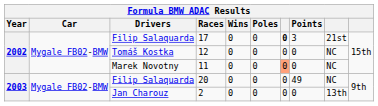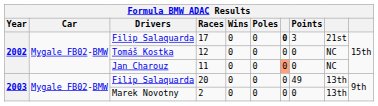 <table class="wikitable" style="font-size:95%">
 <tr>
 <th colspan=10><a href='#'>Formula BMW ADAC</a> Results</th>
 </tr>
 <tr>
 <th>Year</th>
 <th>Car</th>
 <th>Drivers</th>
 <th>Races</th>
 <th>Wins</th>
 <th>Poles</th>
 <th></th>
 <th>Points</th>
 <th></th>
 <th></th>
 </tr>
 <tr>
 <th rowspan=3><a href='#'>2002</a></th>
 <td rowspan=3><a href='#'>Mygale FB02</a>-<a href='#'>BMW</a></td>
 <td> <a href='#'>Filip Salaquarda</a></td>
 <td>17</td>
 <td>0</td>
 <td>0</td>
 <td><strong>0</strong></td>
 <td>3</td>
 <td>21st</td>
 <td rowspan=3>15th</td>
 </tr>
 <tr>
 <td> <a href='#'>Tomáš Kostka</a></td>
 <td>12</td>
 <td>0</td>
 <td>0</td>
 <td>0</td>
 <td>0</td>
 <td>NC</td>
 </tr>
 <tr>
-<td> Marek Novotny</td>
+<td> <a href='#'>Jan Charouz</a></td>
 <td>11</td>
 <td>0</td>
 <td>0</td>
 <td style="background: lightsalmon;">0</td>
 <td>0</td>
 <td>NC</td>
 </tr>
 <tr>
 <th rowspan=2><a href='#'>2003</a></th>
 <td rowspan=2><a href='#'>Mygale FB02</a>-<a href='#'>BMW</a></td>
 <td> <a href='#'>Filip Salaquarda</a></td>
 <td>20</td>
 <td>0</td>
 <td>0</td>
 <td>0</td>
 <td>49</td>
-<td>NC</td>
+<td>13th</td>
 <td rowspan=2>9th</td>
 </tr>
 <tr>
-<td> <a href='#'>Jan Charouz</a></td>
+<td> Marek Novotny</td>
 <td>2</td>
 <td>0</td>
 <td>0</td>
 <td>0</td>
 <td>0</td>
 <td>13th</td>
 </tr>
 </table>
